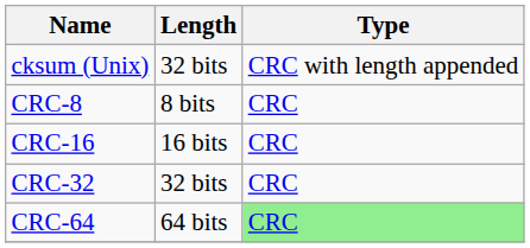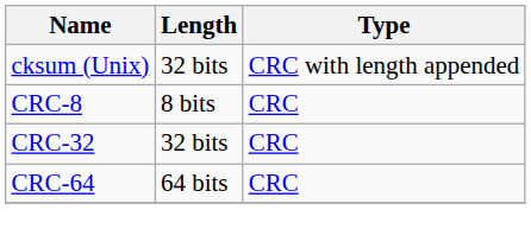 <table class="wikitable sortable mw-collapsible">
 <tr>
 <th>Name</th>
 <th>Length</th>
 <th>Type</th>
 </tr>
 <tr>
 <td><a href='#'>cksum (Unix)</a></td>
 <td>32 bits</td>
 <td><a href='#'>CRC</a> with length appended</td>
 </tr>
 <tr>
 <td><a href='#'>CRC-8</a></td>
 <td>8 bits</td>
 <td><a href='#'>CRC</a></td>
 </tr>
 <tr>
-<td><a href='#'>CRC-16</a></td>
-<td>16 bits</td>
-<td><a href='#'>CRC</a></td>
-</tr>
-<tr>
 <td><a href='#'>CRC-32</a></td>
 <td>32 bits</td>
 <td><a href='#'>CRC</a></td>
 </tr>
 <tr>
 <td><a href='#'>CRC-64</a></td>
 <td>64 bits</td>
-<td style="background: lightgreen;"><a href='#'>CRC</a></td>
+<td><a href='#'>CRC</a></td>
 </tr>
 <tr>
 </tr>
 </table>
